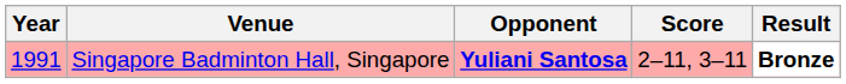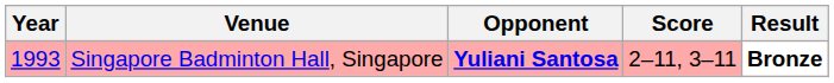 <table class="sortable wikitable" style="font-size: 90%;">
 <tr>
 <th>Year</th>
 <th>Venue</th>
 <th>Opponent</th>
 <th>Score</th>
 <th>Result</th>
 </tr>
 <tr style="background:#FFAAAA">
-<td align="center"><a href='#'>1991</a></td>
+<td align="center"><a href='#'>1993</a></td>
 <td align="left"><a href='#'>Singapore Badminton Hall</a>, Singapore</td>
 <td align="left"><strong> <a href='#'>Yuliani Santosa</a></strong></td>
 <td align="left">2–11, 3–11</td>
 <td style="text-align: center; background:white"> <strong>Bronze</strong></td>
 </tr>
 </table>
